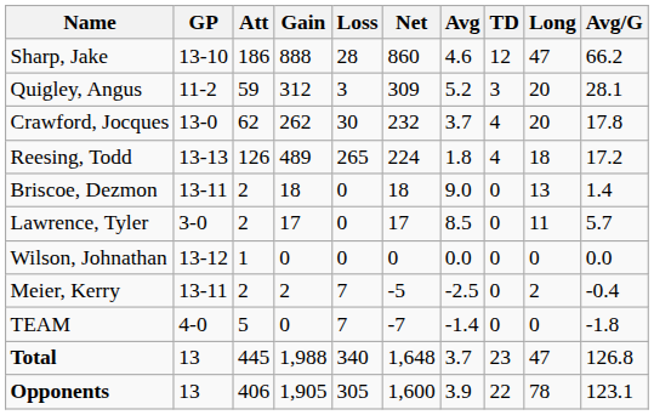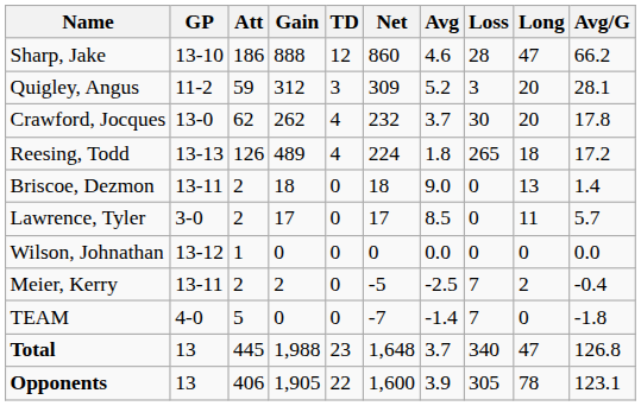 <table class="wikitable" style="white-space:nowrap;">
 <tr>
 <th>Name</th>
 <th>GP</th>
 <th>Att</th>
 <th>Gain</th>
-<th>Loss</th>
+<th>TD</th>
 <th>Net</th>
 <th>Avg</th>
-<th>TD</th>
+<th>Loss</th>
 <th>Long</th>
 <th>Avg/G</th>
 </tr>
 <tr>
 <td>Sharp, Jake</td>
 <td>13-10</td>
 <td>186</td>
 <td>888</td>
-<td>28</td>
+<td>12</td>
 <td>860</td>
 <td>4.6</td>
-<td>12</td>
+<td>28</td>
 <td>47</td>
 <td>66.2</td>
 </tr>
 <tr>
 <td>Quigley, Angus</td>
 <td>11-2</td>
 <td>59</td>
 <td>312</td>
 <td>3</td>
 <td>309</td>
 <td>5.2</td>
 <td>3</td>
 <td>20</td>
 <td>28.1</td>
 </tr>
 <tr>
 <td>Crawford, Jocques</td>
 <td>13-0</td>
 <td>62</td>
 <td>262</td>
-<td>30</td>
+<td>4</td>
 <td>232</td>
 <td>3.7</td>
-<td>4</td>
+<td>30</td>
 <td>20</td>
 <td>17.8</td>
 </tr>
 <tr>
 <td>Reesing, Todd</td>
 <td>13-13</td>
 <td>126</td>
 <td>489</td>
-<td>265</td>
+<td>4</td>
 <td>224</td>
 <td>1.8</td>
-<td>4</td>
+<td>265</td>
 <td>18</td>
 <td>17.2</td>
 </tr>
 <tr>
 <td>Briscoe, Dezmon</td>
 <td>13-11</td>
 <td>2</td>
 <td>18</td>
 <td>0</td>
 <td>18</td>
 <td>9.0</td>
 <td>0</td>
 <td>13</td>
 <td>1.4</td>
 </tr>
 <tr>
 <td>Lawrence, Tyler</td>
 <td>3-0</td>
 <td>2</td>
 <td>17</td>
 <td>0</td>
 <td>17</td>
 <td>8.5</td>
 <td>0</td>
 <td>11</td>
 <td>5.7</td>
 </tr>
 <tr>
 <td>Wilson, Johnathan</td>
 <td>13-12</td>
 <td>1</td>
 <td>0</td>
 <td>0</td>
 <td>0</td>
 <td>0.0</td>
 <td>0</td>
 <td>0</td>
 <td>0.0</td>
 </tr>
 <tr>
 <td>Meier, Kerry</td>
 <td>13-11</td>
 <td>2</td>
 <td>2</td>
-<td>7</td>
+<td>0</td>
 <td>-5</td>
 <td>-2.5</td>
-<td>0</td>
+<td>7</td>
 <td>2</td>
 <td>-0.4</td>
 </tr>
 <tr>
 <td>TEAM</td>
 <td>4-0</td>
 <td>5</td>
 <td>0</td>
-<td>7</td>
+<td>0</td>
 <td>-7</td>
 <td>-1.4</td>
-<td>0</td>
+<td>7</td>
 <td>0</td>
 <td>-1.8</td>
 </tr>
 <tr>
 <td><strong>Total</strong></td>
 <td>13</td>
 <td>445</td>
 <td>1,988</td>
-<td>340</td>
+<td>23</td>
 <td>1,648</td>
 <td>3.7</td>
-<td>23</td>
+<td>340</td>
 <td>47</td>
 <td>126.8</td>
 </tr>
 <tr>
 <td><strong>Opponents</strong></td>
 <td>13</td>
 <td>406</td>
 <td>1,905</td>
-<td>305</td>
+<td>22</td>
 <td>1,600</td>
 <td>3.9</td>
-<td>22</td>
+<td>305</td>
 <td>78</td>
 <td>123.1</td>
 </tr>
 </table>
